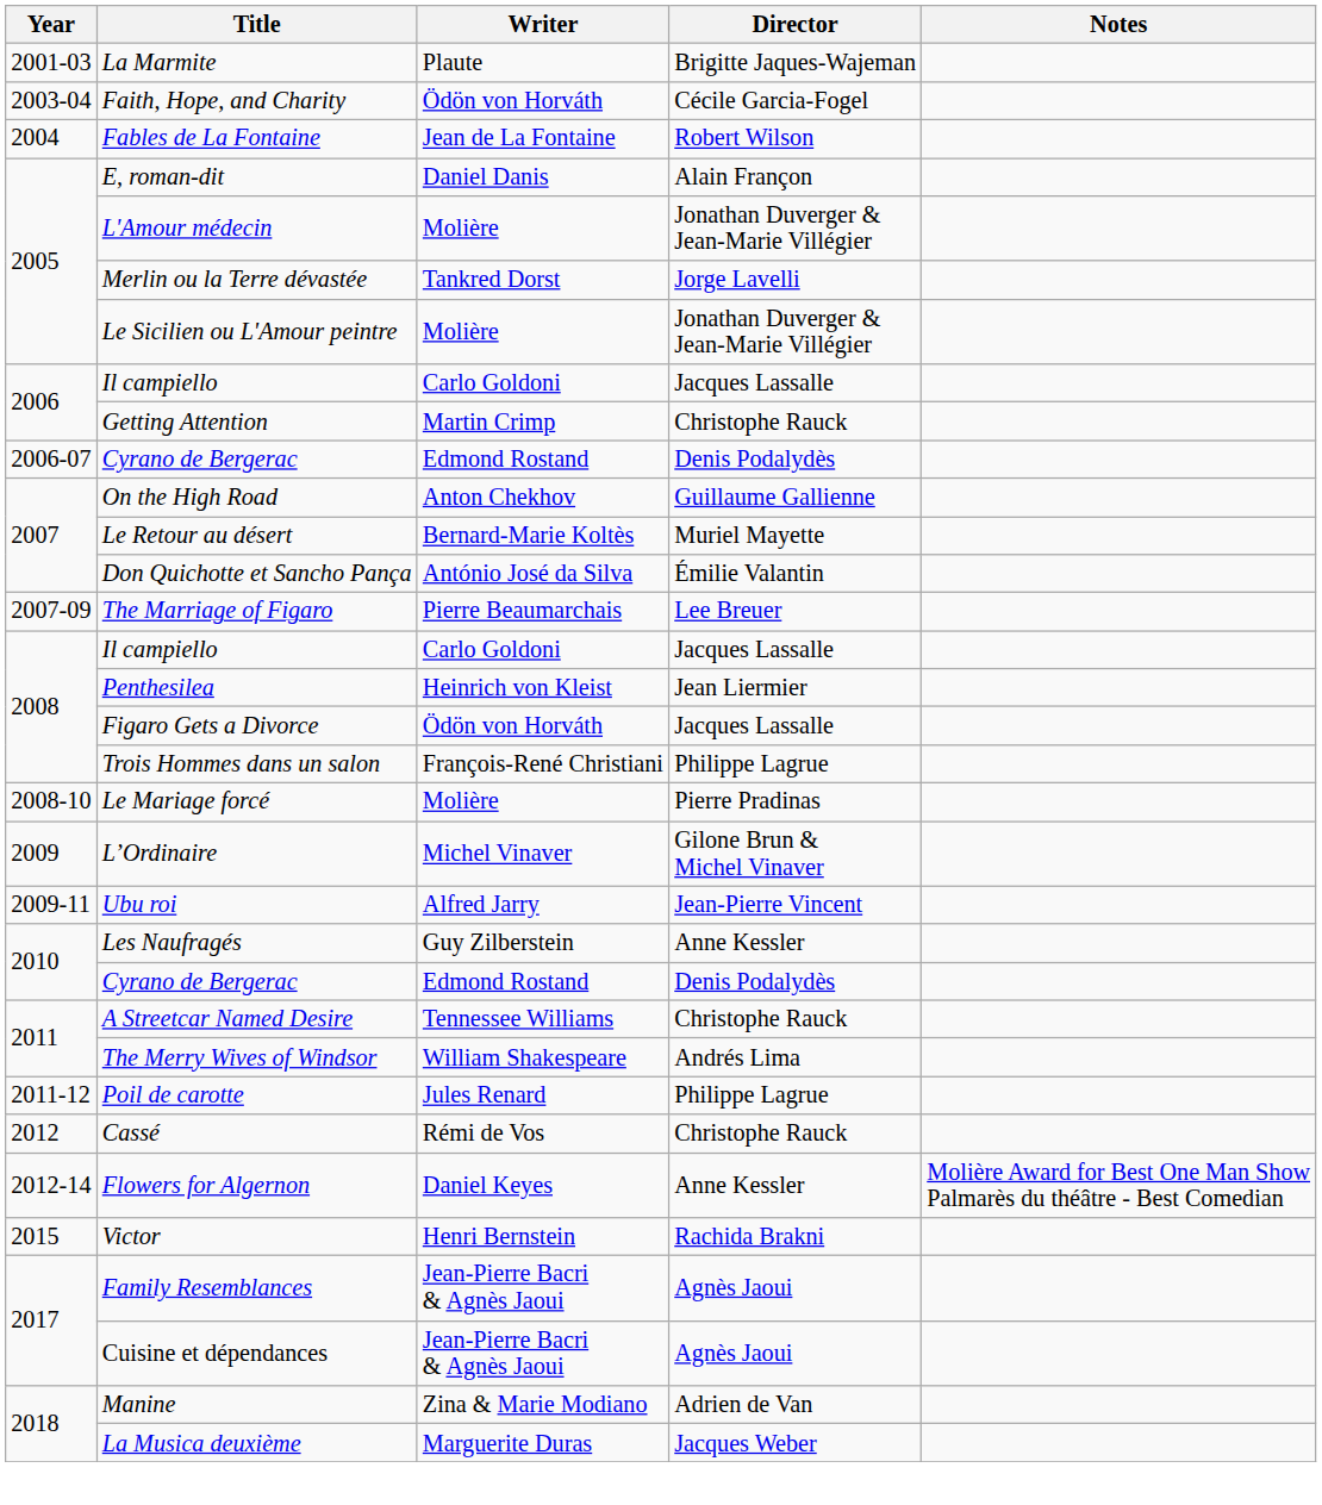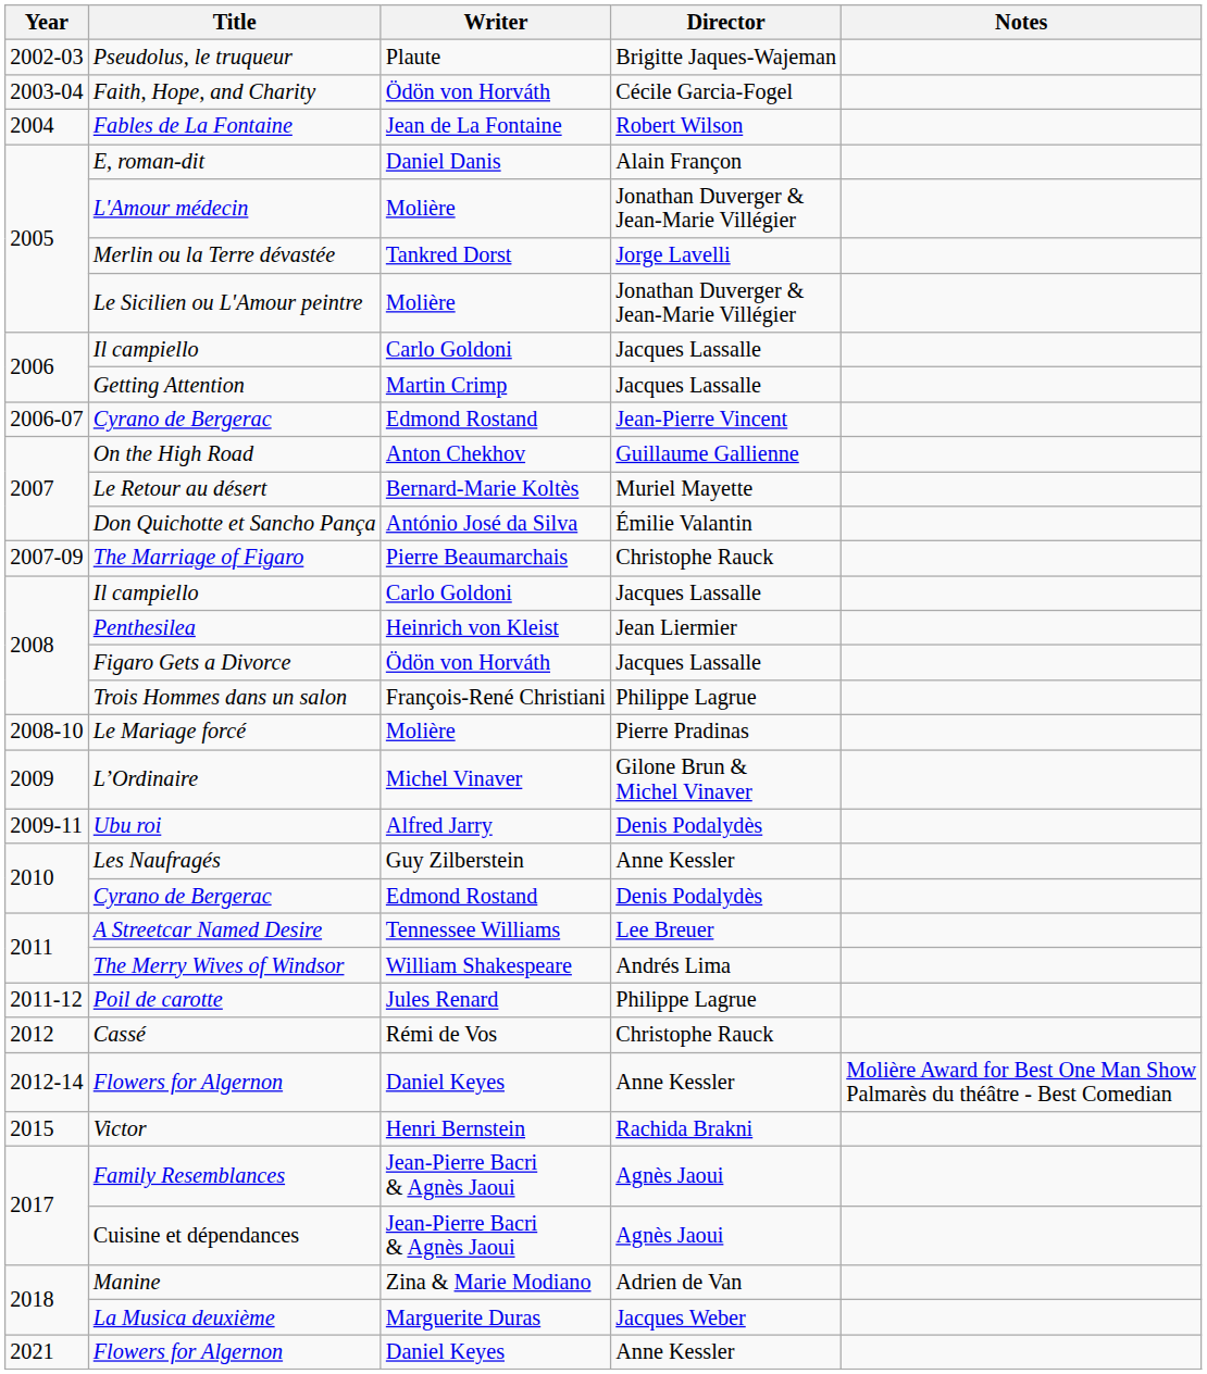 <table class="wikitable sortable">
 <tr>
 <th>Year</th>
 <th>Title</th>
 <th>Writer</th>
 <th>Director</th>
 <th class="unsortable">Notes</th>
 </tr>
 <tr>
-<td>2001-03</td>
-<td><em>La Marmite</em></td>
+<td>2002-03</td>
+<td><em>Pseudolus, le truqueur</em></td>
 <td>Plaute</td>
 <td>Brigitte Jaques-Wajeman</td>
 <td></td>
 </tr>
 <tr>
 <td>2003-04</td>
 <td><em>Faith, Hope, and Charity</em></td>
 <td><a href='#'>Ödön von Horváth</a></td>
 <td>Cécile Garcia-Fogel</td>
 <td></td>
 </tr>
 <tr>
 <td>2004</td>
 <td><em><a href='#'>Fables de La Fontaine</a></em></td>
 <td><a href='#'>Jean de La Fontaine</a></td>
 <td><a href='#'>Robert Wilson</a></td>
 <td></td>
 </tr>
 <tr>
 <td rowspan=4>2005</td>
 <td><em>E, roman-dit</em></td>
 <td><a href='#'>Daniel Danis</a></td>
 <td>Alain Françon</td>
 <td></td>
 </tr>
 <tr>
 <td><em><a href='#'>L'Amour médecin</a></em></td>
 <td><a href='#'>Molière</a></td>
 <td>Jonathan Duverger &<br> Jean-Marie Villégier</td>
 <td></td>
 </tr>
 <tr>
 <td><em>Merlin ou la Terre dévastée</em></td>
 <td><a href='#'>Tankred Dorst</a></td>
 <td><a href='#'>Jorge Lavelli</a></td>
 <td></td>
 </tr>
 <tr>
 <td><em>Le Sicilien ou L'Amour peintre</em></td>
 <td><a href='#'>Molière</a></td>
 <td>Jonathan Duverger &<br> Jean-Marie Villégier</td>
 <td></td>
 </tr>
 <tr>
 <td rowspan=2>2006</td>
 <td><em>Il campiello</em></td>
 <td><a href='#'>Carlo Goldoni</a></td>
 <td>Jacques Lassalle</td>
 <td></td>
 </tr>
 <tr>
 <td><em>Getting Attention</em></td>
 <td><a href='#'>Martin Crimp</a></td>
-<td>Christophe Rauck</td>
+<td>Jacques Lassalle</td>
 <td></td>
 </tr>
 <tr>
 <td>2006-07</td>
 <td><em><a href='#'>Cyrano de Bergerac</a></em></td>
 <td><a href='#'>Edmond Rostand</a></td>
-<td><a href='#'>Denis Podalydès</a></td>
+<td><a href='#'>Jean-Pierre Vincent</a></td>
 <td></td>
 </tr>
 <tr>
 <td rowspan=3>2007</td>
 <td><em>On the High Road</em></td>
 <td><a href='#'>Anton Chekhov</a></td>
 <td><a href='#'>Guillaume Gallienne</a></td>
 <td></td>
 </tr>
 <tr>
 <td><em>Le Retour au désert</em></td>
 <td><a href='#'>Bernard-Marie Koltès</a></td>
 <td>Muriel Mayette</td>
 <td></td>
 </tr>
 <tr>
 <td><em>Don Quichotte et Sancho Pança</em></td>
 <td><a href='#'>António José da Silva</a></td>
 <td>Émilie Valantin</td>
 <td></td>
 </tr>
 <tr>
 <td>2007-09</td>
 <td><em><a href='#'>The Marriage of Figaro</a></em></td>
 <td><a href='#'>Pierre Beaumarchais</a></td>
-<td><a href='#'>Lee Breuer</a></td>
+<td>Christophe Rauck</td>
 <td></td>
 </tr>
 <tr>
 <td rowspan=4>2008</td>
 <td><em>Il campiello</em></td>
 <td><a href='#'>Carlo Goldoni</a></td>
 <td>Jacques Lassalle</td>
 <td></td>
 </tr>
 <tr>
 <td><em><a href='#'>Penthesilea</a></em></td>
 <td><a href='#'>Heinrich von Kleist</a></td>
 <td>Jean Liermier</td>
 <td></td>
 </tr>
 <tr>
 <td><em>Figaro Gets a Divorce</em></td>
 <td><a href='#'>Ödön von Horváth</a></td>
 <td>Jacques Lassalle</td>
 <td></td>
 </tr>
 <tr>
 <td><em>Trois Hommes dans un salon</em></td>
 <td>François-René Christiani</td>
 <td>Philippe Lagrue</td>
 <td></td>
 </tr>
 <tr>
 <td>2008-10</td>
 <td><em>Le Mariage forcé</em></td>
 <td><a href='#'>Molière</a></td>
 <td>Pierre Pradinas</td>
 <td></td>
 </tr>
 <tr>
 <td>2009</td>
 <td><em>L’Ordinaire</em></td>
 <td><a href='#'>Michel Vinaver</a></td>
 <td>Gilone Brun & <br><a href='#'>Michel Vinaver</a></td>
 <td></td>
 </tr>
 <tr>
 <td>2009-11</td>
 <td><em><a href='#'>Ubu roi</a></em></td>
 <td><a href='#'>Alfred Jarry</a></td>
-<td><a href='#'>Jean-Pierre Vincent</a></td>
+<td><a href='#'>Denis Podalydès</a></td>
 <td></td>
 </tr>
 <tr>
 <td rowspan=2>2010</td>
 <td><em>Les Naufragés</em></td>
 <td>Guy Zilberstein</td>
 <td>Anne Kessler</td>
 <td></td>
 </tr>
 <tr>
 <td><em><a href='#'>Cyrano de Bergerac</a></em></td>
 <td><a href='#'>Edmond Rostand</a></td>
 <td><a href='#'>Denis Podalydès</a></td>
 <td></td>
 </tr>
 <tr>
 <td rowspan=2>2011</td>
 <td><em><a href='#'>A Streetcar Named Desire</a></em></td>
 <td><a href='#'>Tennessee Williams</a></td>
-<td>Christophe Rauck</td>
+<td><a href='#'>Lee Breuer</a></td>
 <td></td>
 </tr>
 <tr>
 <td><em><a href='#'>The Merry Wives of Windsor</a></em></td>
 <td><a href='#'>William Shakespeare</a></td>
 <td>Andrés Lima</td>
 <td></td>
 </tr>
 <tr>
 <td>2011-12</td>
 <td><em><a href='#'>Poil de carotte</a></em></td>
 <td><a href='#'>Jules Renard</a></td>
 <td>Philippe Lagrue</td>
 <td></td>
 </tr>
 <tr>
 <td>2012</td>
 <td><em>Cassé</em></td>
 <td>Rémi de Vos</td>
 <td>Christophe Rauck</td>
 <td></td>
 </tr>
 <tr>
 <td>2012-14</td>
 <td><em><a href='#'>Flowers for Algernon</a></em></td>
 <td><a href='#'>Daniel Keyes</a></td>
 <td>Anne Kessler</td>
 <td><a href='#'>Molière Award for Best One Man Show</a><br>Palmarès du théâtre - Best Comedian</td>
 </tr>
 <tr>
 <td>2015</td>
 <td><em>Victor</em></td>
 <td><a href='#'>Henri Bernstein</a></td>
 <td><a href='#'>Rachida Brakni</a></td>
 <td></td>
 </tr>
 <tr>
 <td rowspan=2>2017</td>
 <td><em><a href='#'>Family Resemblances</a></em></td>
 <td><a href='#'>Jean-Pierre Bacri</a> <br> & <a href='#'>Agnès Jaoui</a></td>
 <td><a href='#'>Agnès Jaoui</a></td>
 <td></td>
 </tr>
 <tr>
 <td>Cuisine et dépendances</td>
 <td><a href='#'>Jean-Pierre Bacri</a> <br> & <a href='#'>Agnès Jaoui</a></td>
 <td><a href='#'>Agnès Jaoui</a></td>
 <td></td>
 </tr>
 <tr>
 <td rowspan=2>2018</td>
 <td><em>Manine</em></td>
 <td>Zina & <a href='#'>Marie Modiano</a></td>
 <td>Adrien de Van</td>
 <td></td>
 </tr>
 <tr>
 <td><em><a href='#'>La Musica deuxième</a></em></td>
 <td><a href='#'>Marguerite Duras</a></td>
 <td><a href='#'>Jacques Weber</a></td>
 <td></td>
 </tr>
 <tr>
+<td>2021</td>
+<td><em><a href='#'>Flowers for Algernon</a></em></td>
+<td><a href='#'>Daniel Keyes</a></td>
+<td>Anne Kessler</td>
+<td></td>
+</tr>
+<tr>
 </tr>
 </table>
